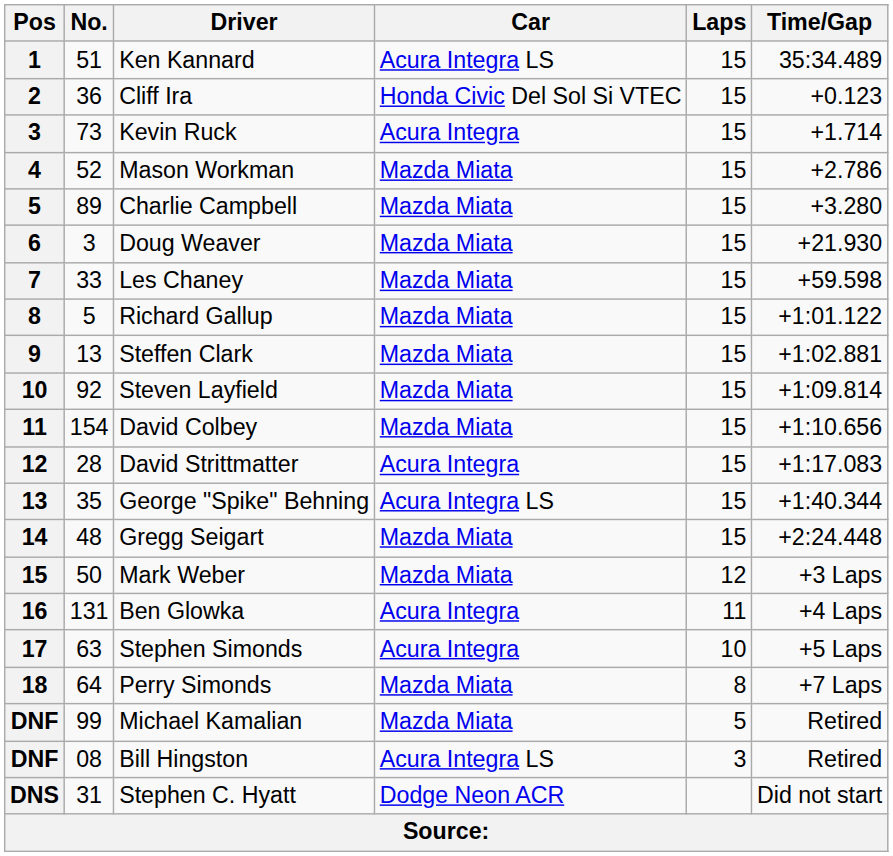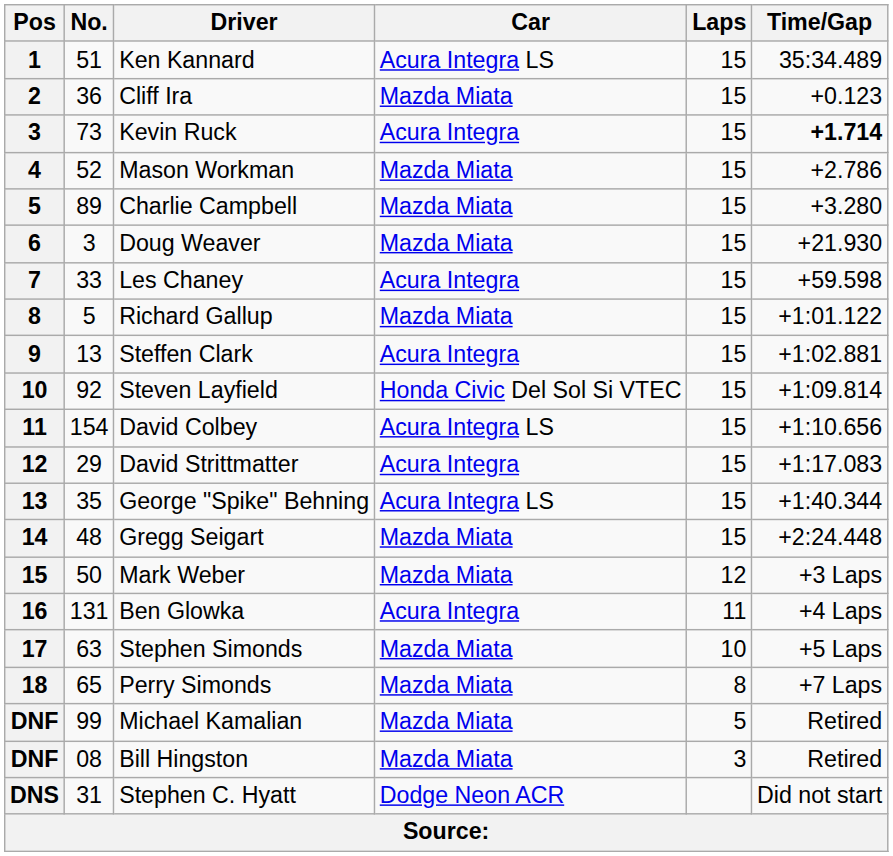 <table class="wikitable">
 <tr>
 <th>Pos</th>
 <th>No.</th>
 <th>Driver</th>
 <th>Car</th>
 <th>Laps</th>
 <th>Time/Gap</th>
 </tr>
 <tr>
 <th>1</th>
 <td align=center>51</td>
 <td> Ken Kannard</td>
 <td><a href='#'>Acura Integra</a> LS</td>
 <td align=right>15</td>
 <td align=right>35:34.489</td>
 </tr>
 <tr>
 <th>2</th>
 <td align=center>36</td>
 <td> Cliff Ira</td>
-<td><a href='#'>Honda Civic</a> Del Sol Si VTEC</td>
+<td><a href='#'>Mazda Miata</a></td>
 <td align=right>15</td>
 <td align=right>+0.123</td>
 </tr>
 <tr>
 <th>3</th>
 <td align=center>73</td>
 <td> Kevin Ruck</td>
 <td><a href='#'>Acura Integra</a></td>
 <td align=right>15</td>
-<td align=right>+1.714</td>
+<td align=right><strong>+1.714</strong></td>
 </tr>
 <tr>
 <th>4</th>
 <td align=center>52</td>
 <td> Mason Workman</td>
 <td><a href='#'>Mazda Miata</a></td>
 <td align=right>15</td>
 <td align=right>+2.786</td>
 </tr>
 <tr>
 <th>5</th>
 <td align=center>89</td>
 <td> Charlie Campbell</td>
 <td><a href='#'>Mazda Miata</a></td>
 <td align=right>15</td>
 <td align=right>+3.280</td>
 </tr>
 <tr>
 <th>6</th>
 <td align=center>3</td>
 <td> Doug Weaver</td>
 <td><a href='#'>Mazda Miata</a></td>
 <td align=right>15</td>
 <td align=right>+21.930</td>
 </tr>
 <tr>
 <th>7</th>
 <td align=center>33</td>
 <td> Les Chaney</td>
-<td><a href='#'>Mazda Miata</a></td>
+<td><a href='#'>Acura Integra</a></td>
 <td align=right>15</td>
 <td align=right>+59.598</td>
 </tr>
 <tr>
 <th>8</th>
 <td align=center>5</td>
 <td> Richard Gallup</td>
 <td><a href='#'>Mazda Miata</a></td>
 <td align=right>15</td>
 <td align=right>+1:01.122</td>
 </tr>
 <tr>
 <th>9</th>
 <td align=center>13</td>
 <td> Steffen Clark</td>
-<td><a href='#'>Mazda Miata</a></td>
+<td><a href='#'>Acura Integra</a></td>
 <td align=right>15</td>
 <td align=right>+1:02.881</td>
 </tr>
 <tr>
 <th>10</th>
 <td align=center>92</td>
 <td> Steven Layfield</td>
-<td><a href='#'>Mazda Miata</a></td>
+<td><a href='#'>Honda Civic</a> Del Sol Si VTEC</td>
 <td align=right>15</td>
 <td align=right>+1:09.814</td>
 </tr>
 <tr>
 <th>11</th>
 <td align=center>154</td>
 <td> David Colbey</td>
-<td><a href='#'>Mazda Miata</a></td>
+<td><a href='#'>Acura Integra</a> LS</td>
 <td align=right>15</td>
 <td align=right>+1:10.656</td>
 </tr>
 <tr>
 <th>12</th>
-<td align=center>28</td>
+<td align=center>29</td>
 <td> David Strittmatter</td>
 <td><a href='#'>Acura Integra</a></td>
 <td align=right>15</td>
 <td align=right>+1:17.083</td>
 </tr>
 <tr>
 <th>13</th>
 <td align=center>35</td>
 <td> George "Spike" Behning</td>
 <td><a href='#'>Acura Integra</a> LS</td>
 <td align=right>15</td>
 <td align=right>+1:40.344</td>
 </tr>
 <tr>
 <th>14</th>
 <td align=center>48</td>
 <td> Gregg Seigart</td>
 <td><a href='#'>Mazda Miata</a></td>
 <td align=right>15</td>
 <td align=right>+2:24.448</td>
 </tr>
 <tr>
 <th>15</th>
 <td align=center>50</td>
 <td> Mark Weber</td>
 <td><a href='#'>Mazda Miata</a></td>
 <td align=right>12</td>
 <td align=right>+3 Laps</td>
 </tr>
 <tr>
 <th>16</th>
 <td align=center>131</td>
 <td> Ben Glowka</td>
 <td><a href='#'>Acura Integra</a></td>
 <td align=right>11</td>
 <td align=right>+4 Laps</td>
 </tr>
 <tr>
 <th>17</th>
 <td align=center>63</td>
 <td> Stephen Simonds</td>
-<td><a href='#'>Acura Integra</a></td>
+<td><a href='#'>Mazda Miata</a></td>
 <td align=right>10</td>
 <td align=right>+5 Laps</td>
 </tr>
 <tr>
 <th>18</th>
-<td align=center>64</td>
+<td align=center>65</td>
 <td> Perry Simonds</td>
 <td><a href='#'>Mazda Miata</a></td>
 <td align=right>8</td>
 <td align=right>+7 Laps</td>
 </tr>
 <tr>
 <th>DNF</th>
 <td align=center>99</td>
 <td> Michael Kamalian</td>
 <td><a href='#'>Mazda Miata</a></td>
 <td align=right>5</td>
 <td align=right>Retired</td>
 </tr>
 <tr>
 <th>DNF</th>
 <td align=center>08</td>
 <td> Bill Hingston</td>
-<td><a href='#'>Acura Integra</a> LS</td>
+<td><a href='#'>Mazda Miata</a></td>
 <td align=right>3</td>
 <td align=right>Retired</td>
 </tr>
 <tr>
 <th>DNS</th>
 <td align=center>31</td>
 <td> Stephen C. Hyatt</td>
 <td><a href='#'>Dodge Neon ACR</a></td>
 <td align=right></td>
 <td align=right>Did not start</td>
 </tr>
 <tr>
 <th colspan=6>Source:</th>
 </tr>
 <tr>
 </tr>
 </table>
